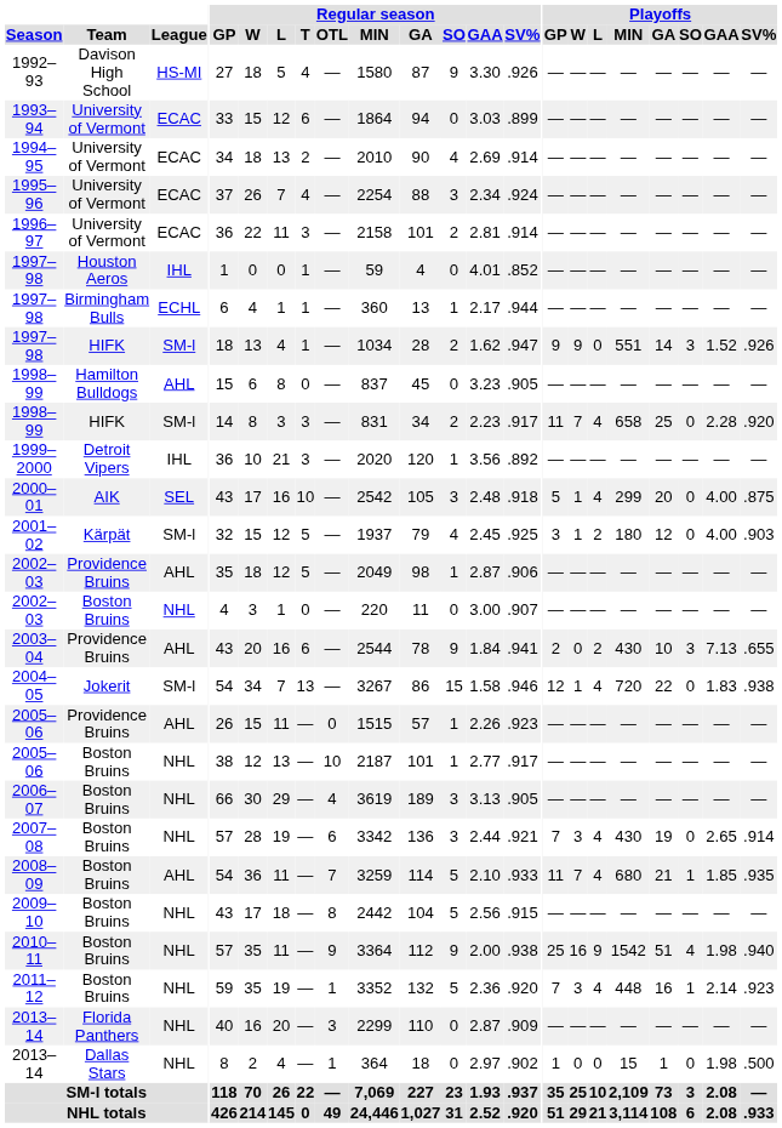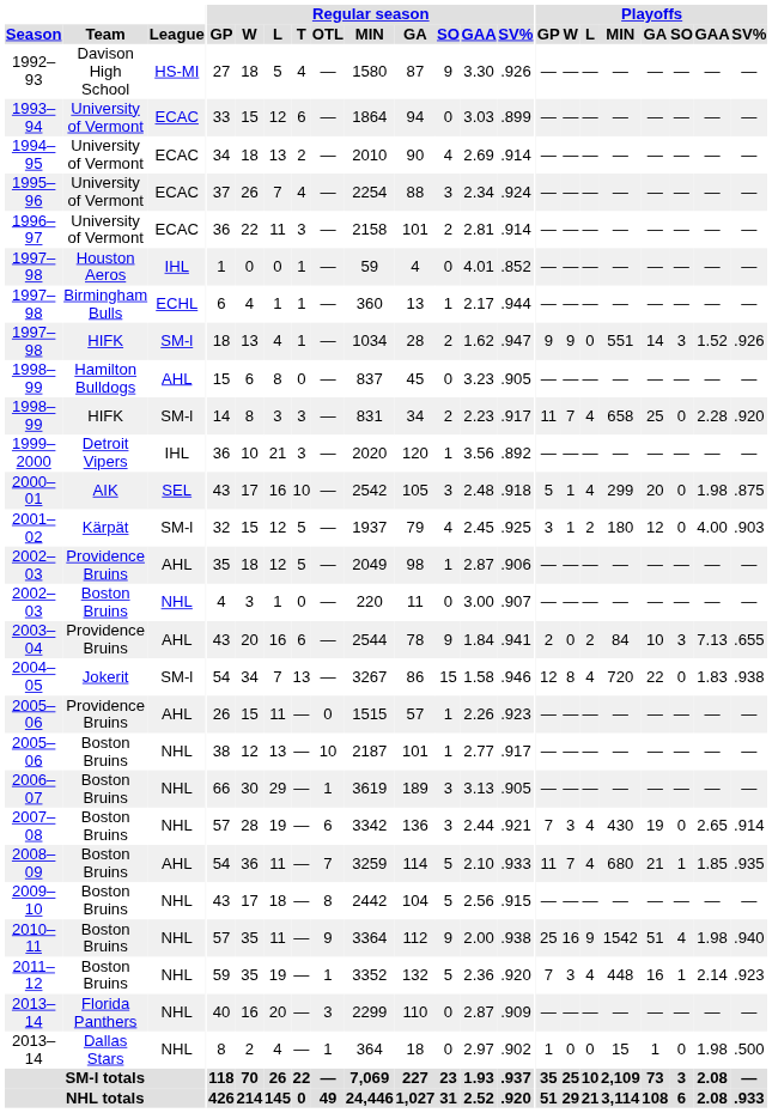 <table border="0" cellpadding="1" cellspacing="0" style="text-align:center; width:90%">
 <tr ALIGN="center" bgcolor="#e0e0e0">
 <th align="center" colspan="3" bgcolor="#ffffff"></th>
 <th align="center" rowspan="99" bgcolor="#ffffff"></th>
 <th align="center" colspan="10" bgcolor="#e0e0e0"><a href='#'>Regular season</a></th>
 <th align="center" rowspan="99" bgcolor="#ffffff"></th>
 <th align="center" colspan="8" bgcolor="#e0e0e0"><a href='#'>Playoffs</a></th>
 </tr>
 <tr ALIGN="center" bgcolor="#e0e0e0">
 <th><a href='#'>Season</a></th>
 <th>Team</th>
 <th>League</th>
 <th>GP</th>
 <th>W</th>
 <th>L</th>
 <th>T</th>
 <th>OTL</th>
 <th>MIN</th>
 <th>GA</th>
 <th><a href='#'>SO</a></th>
 <th><a href='#'>GAA</a></th>
 <th><a href='#'>SV%</a></th>
 <th>GP</th>
 <th>W</th>
 <th>L</th>
 <th>MIN</th>
 <th>GA</th>
 <th>SO</th>
 <th>GAA</th>
 <th>SV%</th>
 </tr>
 <tr>
 <td>1992–93</td>
 <td>Davison High School</td>
 <td><a href='#'>HS-MI</a></td>
 <td>27</td>
 <td>18</td>
 <td>5</td>
 <td>4</td>
 <td>—</td>
 <td>1580</td>
 <td>87</td>
 <td>9</td>
 <td>3.30</td>
 <td>.926</td>
 <td>—</td>
 <td>—</td>
 <td>—</td>
 <td>—</td>
 <td>—</td>
 <td>—</td>
 <td>—</td>
 <td>—</td>
 </tr>
 <tr style="background:#f0f0f0;">
 <td><a href='#'>1993–94</a></td>
 <td><a href='#'>University of Vermont</a></td>
 <td><a href='#'>ECAC</a></td>
 <td>33</td>
 <td>15</td>
 <td>12</td>
 <td>6</td>
 <td>—</td>
 <td>1864</td>
 <td>94</td>
 <td>0</td>
 <td>3.03</td>
 <td>.899</td>
 <td>—</td>
 <td>—</td>
 <td>—</td>
 <td>—</td>
 <td>—</td>
 <td>—</td>
 <td>—</td>
 <td>—</td>
 </tr>
 <tr>
 <td><a href='#'>1994–95</a></td>
 <td>University of Vermont</td>
 <td>ECAC</td>
 <td>34</td>
 <td>18</td>
 <td>13</td>
 <td>2</td>
 <td>—</td>
 <td>2010</td>
 <td>90</td>
 <td>4</td>
 <td>2.69</td>
 <td>.914</td>
 <td>—</td>
 <td>—</td>
 <td>—</td>
 <td>—</td>
 <td>—</td>
 <td>—</td>
 <td>—</td>
 <td>—</td>
 </tr>
 <tr style="background:#f0f0f0;">
 <td><a href='#'>1995–96</a></td>
 <td>University of Vermont</td>
 <td>ECAC</td>
 <td>37</td>
 <td>26</td>
 <td>7</td>
 <td>4</td>
 <td>—</td>
 <td>2254</td>
 <td>88</td>
 <td>3</td>
 <td>2.34</td>
 <td>.924</td>
 <td>—</td>
 <td>—</td>
 <td>—</td>
 <td>—</td>
 <td>—</td>
 <td>—</td>
 <td>—</td>
 <td>—</td>
 </tr>
 <tr>
 <td><a href='#'>1996–97</a></td>
 <td>University of Vermont</td>
 <td>ECAC</td>
 <td>36</td>
 <td>22</td>
 <td>11</td>
 <td>3</td>
 <td>—</td>
 <td>2158</td>
 <td>101</td>
 <td>2</td>
 <td>2.81</td>
 <td>.914</td>
 <td>—</td>
 <td>—</td>
 <td>—</td>
 <td>—</td>
 <td>—</td>
 <td>—</td>
 <td>—</td>
 <td>—</td>
 </tr>
 <tr style="background:#f0f0f0;">
 <td><a href='#'>1997–98</a></td>
 <td><a href='#'>Houston Aeros</a></td>
 <td><a href='#'>IHL</a></td>
 <td>1</td>
 <td>0</td>
 <td>0</td>
 <td>1</td>
 <td>—</td>
 <td>59</td>
 <td>4</td>
 <td>0</td>
 <td>4.01</td>
 <td>.852</td>
 <td>—</td>
 <td>—</td>
 <td>—</td>
 <td>—</td>
 <td>—</td>
 <td>—</td>
 <td>—</td>
 <td>—</td>
 </tr>
 <tr>
 <td><a href='#'>1997–98</a></td>
 <td><a href='#'>Birmingham Bulls</a></td>
 <td><a href='#'>ECHL</a></td>
 <td>6</td>
 <td>4</td>
 <td>1</td>
 <td>1</td>
 <td>—</td>
 <td>360</td>
 <td>13</td>
 <td>1</td>
 <td>2.17</td>
 <td>.944</td>
 <td>—</td>
 <td>—</td>
 <td>—</td>
 <td>—</td>
 <td>—</td>
 <td>—</td>
 <td>—</td>
 <td>—</td>
 </tr>
 <tr style="background:#f0f0f0;">
 <td><a href='#'>1997–98</a></td>
 <td><a href='#'>HIFK</a></td>
 <td><a href='#'>SM-l</a></td>
 <td>18</td>
 <td>13</td>
 <td>4</td>
 <td>1</td>
 <td>—</td>
 <td>1034</td>
 <td>28</td>
 <td>2</td>
 <td>1.62</td>
 <td>.947</td>
 <td>9</td>
 <td>9</td>
 <td>0</td>
 <td>551</td>
 <td>14</td>
 <td>3</td>
 <td>1.52</td>
 <td>.926</td>
 </tr>
 <tr>
 <td><a href='#'>1998–99</a></td>
 <td><a href='#'>Hamilton Bulldogs</a></td>
 <td><a href='#'>AHL</a></td>
 <td>15</td>
 <td>6</td>
 <td>8</td>
 <td>0</td>
 <td>—</td>
 <td>837</td>
 <td>45</td>
 <td>0</td>
 <td>3.23</td>
 <td>.905</td>
 <td>—</td>
 <td>—</td>
 <td>—</td>
 <td>—</td>
 <td>—</td>
 <td>—</td>
 <td>—</td>
 <td>—</td>
 </tr>
 <tr style="background:#f0f0f0;">
 <td><a href='#'>1998–99</a></td>
 <td>HIFK</td>
 <td>SM-l</td>
 <td>14</td>
 <td>8</td>
 <td>3</td>
 <td>3</td>
 <td>—</td>
 <td>831</td>
 <td>34</td>
 <td>2</td>
 <td>2.23</td>
 <td>.917</td>
 <td>11</td>
 <td>7</td>
 <td>4</td>
 <td>658</td>
 <td>25</td>
 <td>0</td>
 <td>2.28</td>
 <td>.920</td>
 </tr>
 <tr>
 <td><a href='#'>1999–2000</a></td>
 <td><a href='#'>Detroit Vipers</a></td>
 <td>IHL</td>
 <td>36</td>
 <td>10</td>
 <td>21</td>
 <td>3</td>
 <td>—</td>
 <td>2020</td>
 <td>120</td>
 <td>1</td>
 <td>3.56</td>
 <td>.892</td>
 <td>—</td>
 <td>—</td>
 <td>—</td>
 <td>—</td>
 <td>—</td>
 <td>—</td>
 <td>—</td>
 <td>—</td>
 </tr>
 <tr style="background:#f0f0f0;">
 <td><a href='#'>2000–01</a></td>
 <td><a href='#'>AIK</a></td>
 <td><a href='#'>SEL</a></td>
 <td>43</td>
 <td>17</td>
 <td>16</td>
 <td>10</td>
 <td>—</td>
 <td>2542</td>
 <td>105</td>
 <td>3</td>
 <td>2.48</td>
 <td>.918</td>
 <td>5</td>
 <td>1</td>
 <td>4</td>
 <td>299</td>
 <td>20</td>
 <td>0</td>
-<td>4.00</td>
+<td>1.98</td>
 <td>.875</td>
 </tr>
 <tr>
 <td><a href='#'>2001–02</a></td>
 <td><a href='#'>Kärpät</a></td>
 <td>SM-l</td>
 <td>32</td>
 <td>15</td>
 <td>12</td>
 <td>5</td>
 <td>—</td>
 <td>1937</td>
 <td>79</td>
 <td>4</td>
 <td>2.45</td>
 <td>.925</td>
 <td>3</td>
 <td>1</td>
 <td>2</td>
 <td>180</td>
 <td>12</td>
 <td>0</td>
 <td>4.00</td>
 <td>.903</td>
 </tr>
 <tr style="background:#f0f0f0;">
 <td><a href='#'>2002–03</a></td>
 <td><a href='#'>Providence Bruins</a></td>
 <td>AHL</td>
 <td>35</td>
 <td>18</td>
 <td>12</td>
 <td>5</td>
 <td>—</td>
 <td>2049</td>
 <td>98</td>
 <td>1</td>
 <td>2.87</td>
 <td>.906</td>
 <td>—</td>
 <td>—</td>
 <td>—</td>
 <td>—</td>
 <td>—</td>
 <td>—</td>
 <td>—</td>
 <td>—</td>
 </tr>
 <tr>
 <td><a href='#'>2002–03</a></td>
 <td><a href='#'>Boston Bruins</a></td>
 <td><a href='#'>NHL</a></td>
 <td>4</td>
 <td>3</td>
 <td>1</td>
 <td>0</td>
 <td>—</td>
 <td>220</td>
 <td>11</td>
 <td>0</td>
 <td>3.00</td>
 <td>.907</td>
 <td>—</td>
 <td>—</td>
 <td>—</td>
 <td>—</td>
 <td>—</td>
 <td>—</td>
 <td>—</td>
 <td>—</td>
 </tr>
 <tr style="background:#f0f0f0;">
 <td><a href='#'>2003–04</a></td>
 <td>Providence Bruins</td>
 <td>AHL</td>
 <td>43</td>
 <td>20</td>
 <td>16</td>
 <td>6</td>
 <td>—</td>
 <td>2544</td>
 <td>78</td>
 <td>9</td>
 <td>1.84</td>
 <td>.941</td>
 <td>2</td>
 <td>0</td>
 <td>2</td>
-<td>430</td>
+<td>84</td>
 <td>10</td>
 <td>3</td>
 <td>7.13</td>
 <td>.655</td>
 </tr>
 <tr>
 <td><a href='#'>2004–05</a></td>
 <td><a href='#'>Jokerit</a></td>
 <td>SM-l</td>
 <td>54</td>
 <td>34</td>
 <td>7</td>
 <td>13</td>
 <td>—</td>
 <td>3267</td>
 <td>86</td>
 <td>15</td>
 <td>1.58</td>
 <td>.946</td>
 <td>12</td>
-<td>1</td>
+<td>8</td>
 <td>4</td>
 <td>720</td>
 <td>22</td>
 <td>0</td>
 <td>1.83</td>
 <td>.938</td>
 </tr>
 <tr style="background:#f0f0f0;">
 <td><a href='#'>2005–06</a></td>
 <td>Providence Bruins</td>
 <td>AHL</td>
 <td>26</td>
 <td>15</td>
 <td>11</td>
 <td>—</td>
 <td>0</td>
 <td>1515</td>
 <td>57</td>
 <td>1</td>
 <td>2.26</td>
 <td>.923</td>
 <td>—</td>
 <td>—</td>
 <td>—</td>
 <td>—</td>
 <td>—</td>
 <td>—</td>
 <td>—</td>
 <td>—</td>
 </tr>
 <tr>
 <td><a href='#'>2005–06</a></td>
 <td>Boston Bruins</td>
 <td>NHL</td>
 <td>38</td>
 <td>12</td>
 <td>13</td>
 <td>—</td>
 <td>10</td>
 <td>2187</td>
 <td>101</td>
 <td>1</td>
 <td>2.77</td>
 <td>.917</td>
 <td>—</td>
 <td>—</td>
 <td>—</td>
 <td>—</td>
 <td>—</td>
 <td>—</td>
 <td>—</td>
 <td>—</td>
 </tr>
 <tr style="background:#f0f0f0;">
 <td><a href='#'>2006–07</a></td>
 <td>Boston Bruins</td>
 <td>NHL</td>
 <td>66</td>
 <td>30</td>
 <td>29</td>
 <td>—</td>
-<td>4</td>
+<td>1</td>
 <td>3619</td>
 <td>189</td>
 <td>3</td>
 <td>3.13</td>
 <td>.905</td>
 <td>—</td>
 <td>—</td>
 <td>—</td>
 <td>—</td>
 <td>—</td>
 <td>—</td>
 <td>—</td>
 <td>—</td>
 </tr>
 <tr>
 <td><a href='#'>2007–08</a></td>
 <td>Boston Bruins</td>
 <td>NHL</td>
 <td>57</td>
 <td>28</td>
 <td>19</td>
 <td>—</td>
 <td>6</td>
 <td>3342</td>
 <td>136</td>
 <td>3</td>
 <td>2.44</td>
 <td>.921</td>
 <td>7</td>
 <td>3</td>
 <td>4</td>
 <td>430</td>
 <td>19</td>
 <td>0</td>
 <td>2.65</td>
 <td>.914</td>
 </tr>
 <tr style="background:#f0f0f0;">
 <td><a href='#'>2008–09</a></td>
 <td>Boston Bruins</td>
 <td>AHL</td>
 <td>54</td>
 <td>36</td>
 <td>11</td>
 <td>—</td>
 <td>7</td>
 <td>3259</td>
 <td>114</td>
 <td>5</td>
 <td>2.10</td>
 <td>.933</td>
 <td>11</td>
 <td>7</td>
 <td>4</td>
 <td>680</td>
 <td>21</td>
 <td>1</td>
 <td>1.85</td>
 <td>.935</td>
 </tr>
 <tr>
 <td><a href='#'>2009–10</a></td>
 <td>Boston Bruins</td>
 <td>NHL</td>
 <td>43</td>
 <td>17</td>
 <td>18</td>
 <td>—</td>
 <td>8</td>
 <td>2442</td>
 <td>104</td>
 <td>5</td>
 <td>2.56</td>
 <td>.915</td>
 <td>—</td>
 <td>—</td>
 <td>—</td>
 <td>—</td>
 <td>—</td>
 <td>—</td>
 <td>—</td>
 <td>—</td>
 </tr>
 <tr style="background:#f0f0f0;">
 <td><a href='#'>2010–11</a></td>
 <td>Boston Bruins</td>
 <td>NHL</td>
 <td>57</td>
 <td>35</td>
 <td>11</td>
 <td>—</td>
 <td>9</td>
 <td>3364</td>
 <td>112</td>
 <td>9</td>
 <td>2.00</td>
 <td>.938</td>
 <td>25</td>
 <td>16</td>
 <td>9</td>
 <td>1542</td>
 <td>51</td>
 <td>4</td>
 <td>1.98</td>
 <td>.940</td>
 </tr>
 <tr style="background:e0e0e0;">
 <td><a href='#'>2011–12</a></td>
 <td>Boston Bruins</td>
 <td>NHL</td>
 <td>59</td>
 <td>35</td>
 <td>19</td>
 <td>—</td>
 <td>1</td>
 <td>3352</td>
 <td>132</td>
 <td>5</td>
 <td>2.36</td>
 <td>.920</td>
 <td>7</td>
 <td>3</td>
 <td>4</td>
 <td>448</td>
 <td>16</td>
 <td>1</td>
 <td>2.14</td>
 <td>.923</td>
 </tr>
 <tr style="background:#f0f0f0;">
 <td><a href='#'>2013–14</a></td>
 <td><a href='#'>Florida Panthers</a></td>
 <td>NHL</td>
 <td>40</td>
 <td>16</td>
 <td>20</td>
 <td>—</td>
 <td>3</td>
 <td>2299</td>
 <td>110</td>
 <td>0</td>
 <td>2.87</td>
 <td>.909</td>
 <td>—</td>
 <td>—</td>
 <td>—</td>
 <td>—</td>
 <td>—</td>
 <td>—</td>
 <td>—</td>
 <td>—</td>
 </tr>
 <tr style="background:e0e0e0;">
 <td>2013–14</td>
 <td><a href='#'>Dallas Stars</a></td>
 <td>NHL</td>
 <td>8</td>
 <td>2</td>
 <td>4</td>
 <td>—</td>
 <td>1</td>
 <td>364</td>
 <td>18</td>
 <td>0</td>
 <td>2.97</td>
 <td>.902</td>
 <td>1</td>
 <td>0</td>
 <td>0</td>
 <td>15</td>
 <td>1</td>
 <td>0</td>
 <td>1.98</td>
 <td>.500</td>
 </tr>
 <tr style="background:#e0e0e0;">
 <th colspan="3">SM-l totals</th>
 <th>118</th>
 <th>70</th>
 <th>26</th>
 <th>22</th>
 <th>—</th>
 <th>7,069</th>
 <th>227</th>
 <th>23</th>
 <th>1.93</th>
 <th>.937</th>
 <th>35</th>
 <th>25</th>
 <th>10</th>
 <th>2,109</th>
 <th>73</th>
 <th>3</th>
 <th>2.08</th>
 <th>—</th>
 </tr>
 <tr style="background:#e0e0e0;">
 <th colspan="3">NHL totals</th>
 <th>426</th>
 <th>214</th>
 <th>145</th>
 <th>0</th>
 <th>49</th>
 <th>24,446</th>
 <th>1,027</th>
 <th>31</th>
 <th>2.52</th>
 <th>.920</th>
 <th>51</th>
 <th>29</th>
 <th>21</th>
 <th>3,114</th>
 <th>108</th>
 <th>6</th>
 <th>2.08</th>
 <th>.933</th>
 </tr>
 </table>
